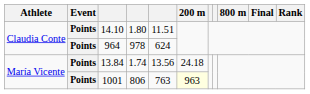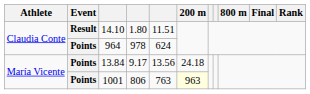 <table class="wikitable" style="font-size:90%;">
 <tr>
 <th>Athlete</th>
 <th>Event</th>
 <th></th>
 <th></th>
 <th></th>
 <th>200 m</th>
 <th></th>
 <th></th>
 <th>800 m</th>
 <th>Final</th>
 <th>Rank</th>
 </tr>
 <tr align=center>
 <td style="text-align:left;" rowspan="2"><a href='#'>Claudia Conte</a></td>
-<th style="font-size:95%">Points</th>
+<th style="font-size:95%">Result</th>
 <td>14.10</td>
 <td>1.80</td>
 <td>11.51</td>
 <td rowspan=2></td>
 <td colspan=5 rowspan=2></td>
 </tr>
 <tr align=center>
 <th style="font-size:95%">Points</th>
 <td>964</td>
 <td>978</td>
 <td>624</td>
 </tr>
 <tr align=center>
 <td style="text-align:left;" rowspan="2"><a href='#'>María Vicente</a></td>
 <th style="font-size:95%">Points</th>
 <td>13.84</td>
-<td>1.74</td>
+<td>9.17</td>
 <td>13.56</td>
 <td>24.18</td>
 <td rowspan=2></td>
 <td rowspan=2></td>
 <td colspan=3 rowspan=2></td>
 </tr>
 <tr align=center>
 <th style="font-size:95%">Points</th>
 <td>1001</td>
 <td>806</td>
 <td>763</td>
 <td style="background: lightyellow;">963</td>
 </tr>
 </table>
